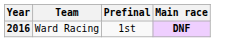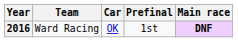 <table class="wikitable" style="text-align:center; font-size:90%">
 <tr>
 <th>Year</th>
 <th>Team</th>
+<th>Car</th>
 <th>Prefinal</th>
 <th>Main race</th>
 </tr>
 <tr>
 <th>2016</th>
 <td align="left"> Ward Racing</td>
+<td><a href='#'>OK</a></td>
 <td>1st</td>
 <td style="background:#EFCFFF;"><strong>DNF</strong></td>
 </tr>
 </table>
